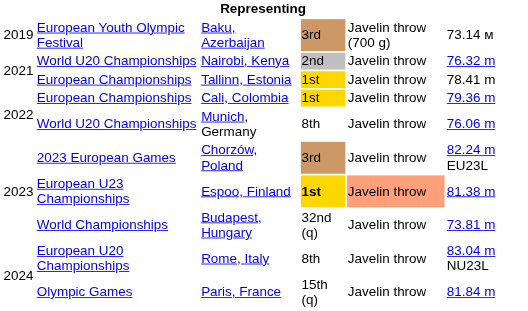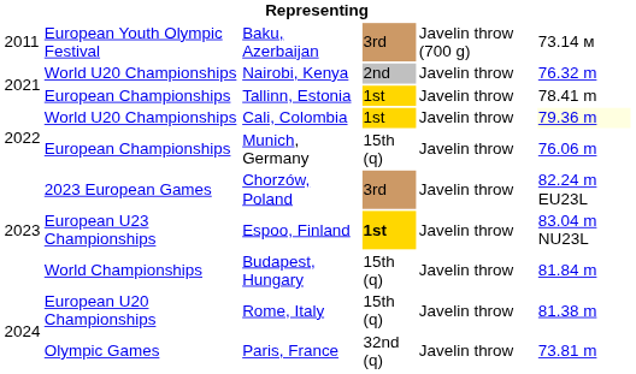 <table>
 <tr>
 <th colspan="6">Representing </th>
 </tr>
 <tr>
-<td>2019</td>
+<td>2011</td>
 <td><a href='#'>European Youth Olympic Festival</a></td>
 <td><a href='#'>Baku, Azerbaijan</a></td>
 <td bgcolor=cc9966>3rd</td>
 <td>Javelin throw (700 g)</td>
 <td>73.14 м</td>
 </tr>
 <tr>
 <td rowspan=2>2021</td>
-<td style="background: lightyellow;"><a href='#'>World U20 Championships</a></td>
+<td><a href='#'>World U20 Championships</a></td>
 <td><a href='#'>Nairobi, Kenya</a></td>
 <td bgcolor=silver>2nd</td>
 <td>Javelin throw</td>
 <td><a href='#'>76.32 m</a></td>
 </tr>
 <tr>
 <td><a href='#'>European Championships</a></td>
 <td><a href='#'>Tallinn, Estonia</a></td>
 <td bgcolor=gold>1st</td>
 <td>Javelin throw</td>
 <td>78.41 m</td>
 </tr>
 <tr>
 <td rowspan=2>2022</td>
-<td><a href='#'>European Championships</a></td>
+<td><a href='#'>World U20 Championships</a></td>
 <td><a href='#'>Cali, Colombia</a></td>
 <td bgcolor=gold>1st</td>
 <td>Javelin throw</td>
-<td><a href='#'>79.36 m</a></td>
+<td style="background: lightyellow;"><a href='#'>79.36 m</a></td>
 </tr>
 <tr>
-<td><a href='#'>World U20 Championships</a></td>
+<td><a href='#'>European Championships</a></td>
 <td><a href='#'>Munich</a>, Germany</td>
-<td>8th</td>
+<td>15th (q)</td>
 <td>Javelin throw</td>
 <td><a href='#'>76.06 m</a></td>
 </tr>
 <tr>
 <td rowspan=3>2023</td>
 <td><a href='#'>2023 European Games</a></td>
 <td><a href='#'>Chorzów, Poland</a></td>
 <td bgcolor=cc9966>3rd</td>
 <td>Javelin throw</td>
 <td><a href='#'>82.24 m</a> EU23L</td>
 </tr>
 <tr>
 <td><a href='#'>European U23 Championships</a></td>
 <td><a href='#'>Espoo, Finland</a></td>
 <td bgcolor=gold><strong>1st</strong></td>
-<td style="background: lightsalmon;">Javelin throw</td>
-<td><a href='#'>81.38 m</a></td>
+<td>Javelin throw</td>
+<td><a href='#'>83.04 m</a> NU23L</td>
 </tr>
 <tr>
 <td><a href='#'>World Championships</a></td>
 <td><a href='#'>Budapest, Hungary</a></td>
-<td>32nd (q)</td>
+<td>15th (q)</td>
 <td>Javelin throw</td>
-<td><a href='#'>73.81 m</a></td>
+<td><a href='#'>81.84 m</a></td>
 </tr>
 <tr>
 <td rowspan=2>2024</td>
 <td><a href='#'>European U20 Championships</a></td>
 <td><a href='#'>Rome, Italy</a></td>
-<td>8th</td>
+<td>15th (q)</td>
 <td>Javelin throw</td>
-<td><a href='#'>83.04 m</a> NU23L</td>
+<td><a href='#'>81.38 m</a></td>
 </tr>
 <tr>
 <td><a href='#'>Olympic Games</a></td>
 <td><a href='#'>Paris, France</a></td>
-<td>15th (q)</td>
+<td>32nd (q)</td>
 <td>Javelin throw</td>
-<td><a href='#'>81.84 m</a></td>
+<td><a href='#'>73.81 m</a></td>
 </tr>
 </table>
